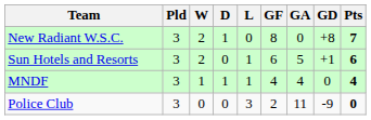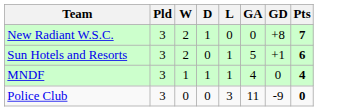 <table class="wikitable" style="text-align:center">
 <tr>
 <th width=175>Team</th>
 <th style="width:20px;" abbr="Played">Pld</th>
 <th style="width:20px;" abbr="Won">W</th>
 <th style="width:20px;" abbr="Drawn">D</th>
 <th style="width:20px;" abbr="Lost">L</th>
-<th style="width:20px;" abbr="Goals for">GF</th>
 <th style="width:20px;" abbr="Goals against">GA</th>
 <th style="width:20px;" abbr="Goal difference">GD</th>
 <th style="width:20px;" abbr="Points">Pts</th>
 </tr>
 <tr style="background:#cfc;">
 <td align=left><a href='#'>New Radiant W.S.C.</a></td>
 <td>3</td>
 <td>2</td>
 <td>1</td>
 <td>0</td>
-<td>8</td>
 <td>0</td>
 <td>+8</td>
 <td><strong>7</strong></td>
 </tr>
 <tr style="background:#cfc;">
 <td align=left><a href='#'>Sun Hotels and Resorts</a></td>
 <td>3</td>
 <td>2</td>
 <td>0</td>
 <td>1</td>
-<td>6</td>
 <td>5</td>
 <td>+1</td>
 <td><strong>6</strong></td>
 </tr>
 <tr style="background:#cfc;">
 <td align=left><a href='#'>MNDF</a></td>
 <td>3</td>
 <td>1</td>
 <td>1</td>
 <td>1</td>
 <td>4</td>
-<td>4</td>
 <td>0</td>
 <td><strong>4</strong></td>
 </tr>
 <tr>
 <td align=left><a href='#'>Police Club</a></td>
 <td>3</td>
 <td>0</td>
 <td>0</td>
 <td>3</td>
-<td>2</td>
 <td>11</td>
 <td>-9</td>
 <td><strong>0</strong></td>
 </tr>
 </table>
